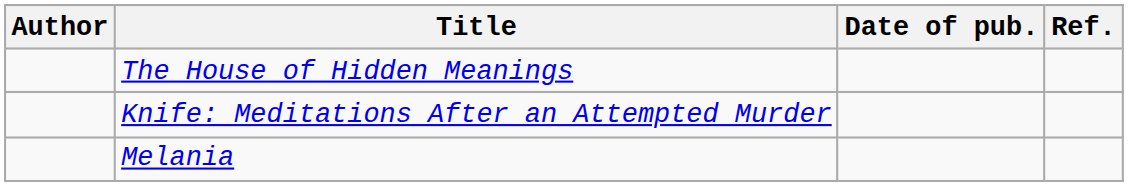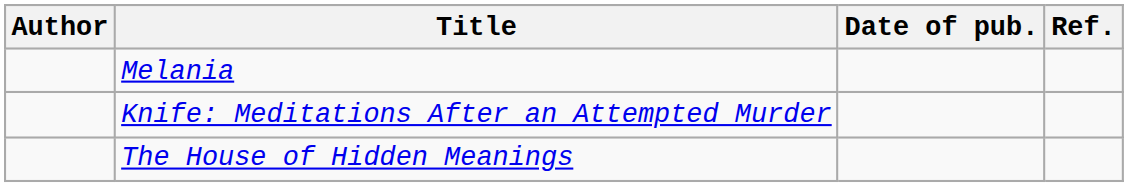 <table class="wikitable">
 <tr>
 <th>Author</th>
 <th>Title</th>
 <th>Date of pub.</th>
 <th>Ref.</th>
 </tr>
 <tr>
 <td></td>
-<td><em><a href='#'>The House of Hidden Meanings</a></em></td>
+<td><em><a href='#'>Melania</a></em></td>
 <td></td>
 <td></td>
 </tr>
 <tr>
 <td></td>
 <td><em><a href='#'>Knife: Meditations After an Attempted Murder</a></em></td>
 <td></td>
 <td></td>
 </tr>
 <tr>
 <td></td>
-<td><em><a href='#'>Melania</a></em></td>
+<td><em><a href='#'>The House of Hidden Meanings</a></em></td>
 <td></td>
 <td></td>
 </tr>
 </table>
